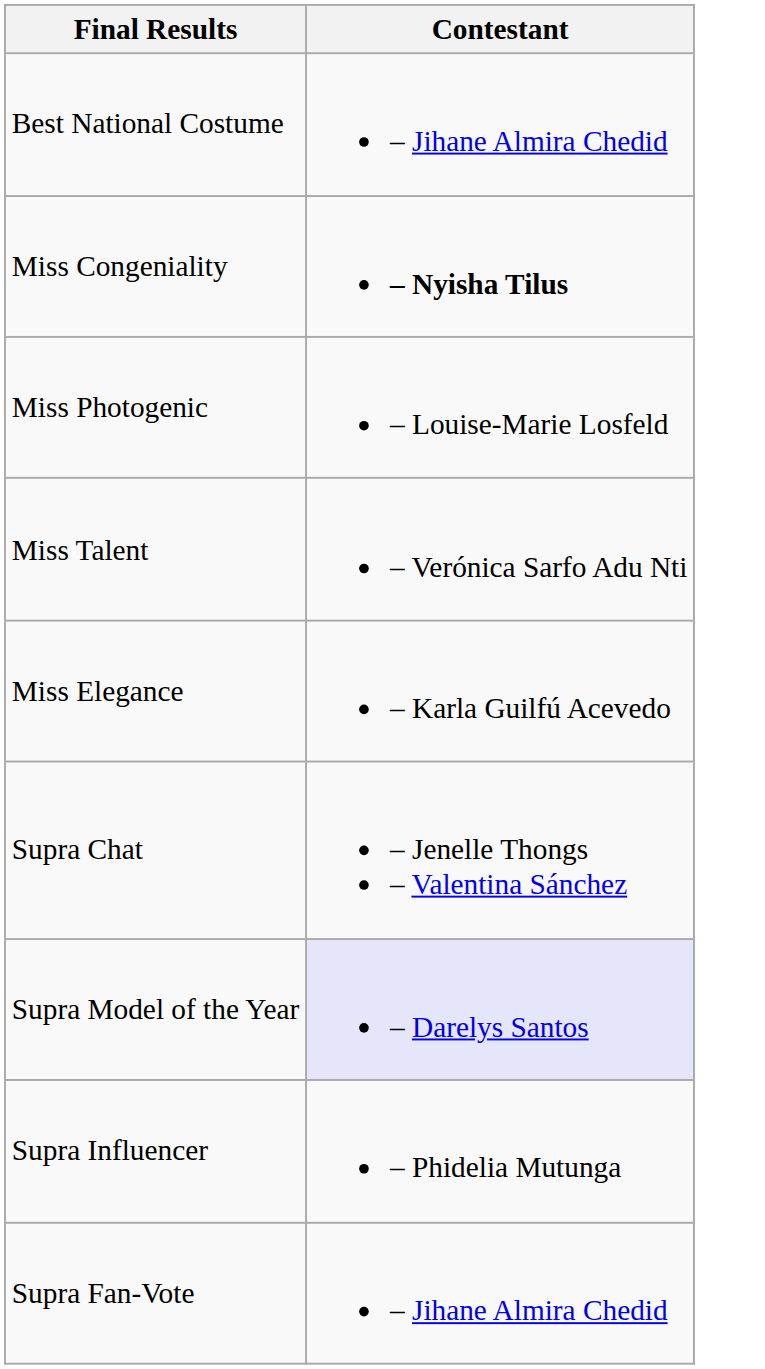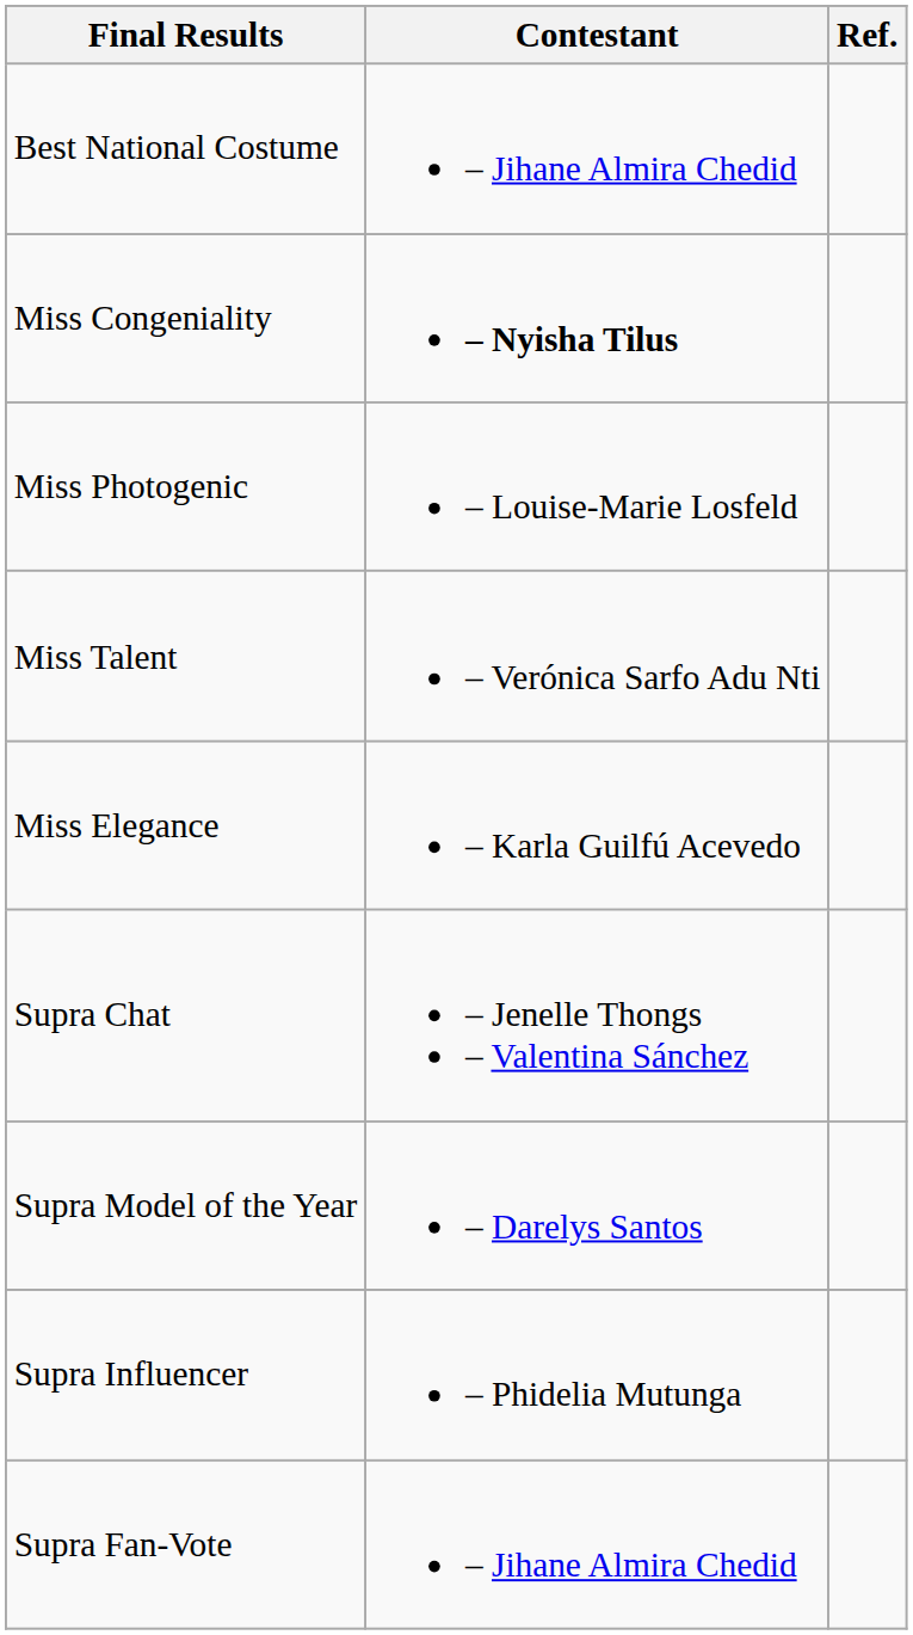 <table class="wikitable" style="font-size: 95%;">
 <tr>
 <th>Final Results</th>
 <th>Contestant</th>
+<th>Ref.</th>
 </tr>
 <tr>
 <td>Best National Costume</td>
 <td><br><ul><li> – <a href='#'>Jihane Almira Chedid</a></li></ul></td>
+<td></td>
 </tr>
 <tr>
 <td>Miss Congeniality</td>
 <td><strong><br><ul><li> – Nyisha Tilus</li></ul></strong></td>
+<td></td>
 </tr>
 <tr>
 <td>Miss Photogenic</td>
 <td><br><ul><li> – Louise-Marie Losfeld</li></ul></td>
+<td></td>
 </tr>
 <tr>
 <td>Miss Talent</td>
 <td><br><ul><li> – Verónica Sarfo Adu Nti</li></ul></td>
+<td></td>
 </tr>
 <tr>
 <td>Miss Elegance</td>
 <td><br><ul><li> – Karla Guilfú Acevedo</li></ul></td>
+<td></td>
 </tr>
 <tr>
 <td>Supra Chat</td>
 <td><br><ul><li> – Jenelle Thongs</li><li> – <a href='#'>Valentina Sánchez</a></li></ul></td>
+<td></td>
 </tr>
 <tr>
 <td>Supra Model of the Year</td>
-<td style="background: lavender;"><br><ul><li> – <a href='#'>Darelys Santos</a></li></ul></td>
+<td><br><ul><li> – <a href='#'>Darelys Santos</a></li></ul></td>
+<td></td>
 </tr>
 <tr>
 <td>Supra Influencer</td>
 <td><br><ul><li> – Phidelia Mutunga</li></ul></td>
+<td></td>
 </tr>
 <tr>
 <td>Supra Fan-Vote</td>
 <td><br><ul><li> – <a href='#'>Jihane Almira Chedid</a></li></ul></td>
+<td></td>
 </tr>
 </table>
